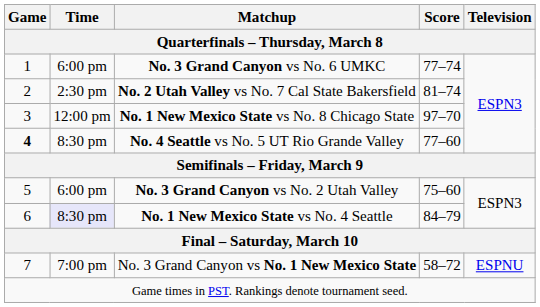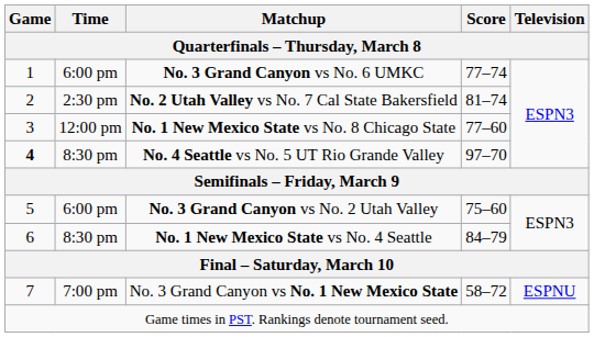 <table class="wikitable" style="font-size: 95%;text-align:center">
 <tr>
 <th>Game</th>
 <th>Time</th>
 <th>Matchup</th>
 <th>Score</th>
 <th>Television</th>
 </tr>
 <tr>
 <th colspan=5>Quarterfinals – Thursday, March 8</th>
 </tr>
 <tr>
 <td>1</td>
 <td>6:00 pm</td>
 <td><strong>No. 3 Grand Canyon</strong> vs No. 6 UMKC</td>
 <td>77–74</td>
 <td rowspan=4><a href='#'>ESPN3</a></td>
 </tr>
 <tr>
 <td>2</td>
 <td>2:30 pm</td>
 <td><strong>No. 2 Utah Valley</strong> vs No. 7 Cal State Bakersfield</td>
 <td>81–74</td>
 </tr>
 <tr>
 <td>3</td>
 <td>12:00 pm</td>
 <td><strong>No. 1 New Mexico State</strong> vs No. 8 Chicago State</td>
-<td>97–70</td>
+<td>77–60</td>
 </tr>
 <tr>
 <td><strong>4</strong></td>
 <td>8:30 pm</td>
 <td><strong>No. 4 Seattle</strong> vs No. 5 UT Rio Grande Valley</td>
-<td>77–60</td>
+<td>97–70</td>
 </tr>
 <tr>
 <th colspan=5>Semifinals – Friday, March 9</th>
 </tr>
 <tr>
 <td>5</td>
 <td>6:00 pm</td>
 <td><strong>No. 3 Grand Canyon</strong> vs No. 2 Utah Valley</td>
 <td>75–60</td>
 <td rowspan=2>ESPN3</td>
 </tr>
 <tr>
 <td>6</td>
-<td style="background: lavender;">8:30 pm</td>
+<td>8:30 pm</td>
 <td><strong>No. 1 New Mexico State</strong> vs No. 4 Seattle</td>
 <td>84–79</td>
 </tr>
 <tr>
 <th colspan=5>Final – Saturday, March 10</th>
 </tr>
 <tr>
 <td>7</td>
 <td>7:00 pm</td>
 <td>No. 3 Grand Canyon vs <strong>No. 1 New Mexico State</strong></td>
 <td>58–72</td>
 <td><a href='#'>ESPNU</a></td>
 </tr>
 <tr>
 <td colspan=5><small>Game times in <a href='#'>PST</a>. Rankings denote tournament seed.</small></td>
 </tr>
 </table>
